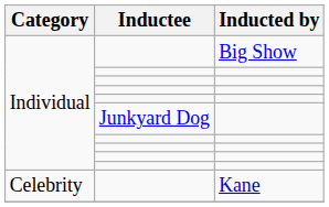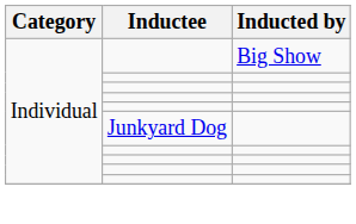 <table class="wikitable">
 <tr>
 <th>Category</th>
 <th>Inductee</th>
 <th>Inducted by</th>
 </tr>
 <tr>
 <td rowspan="10">Individual</td>
 <td></td>
 <td><a href='#'>Big Show</a></td>
 </tr>
 <tr>
 <td></td>
 <td></td>
 </tr>
 <tr>
 <td></td>
 <td></td>
 </tr>
 <tr>
 <td></td>
 <td></td>
 </tr>
 <tr>
 <td></td>
 <td></td>
 </tr>
 <tr>
 <td><a href='#'>Junkyard Dog</a></td>
 <td></td>
 </tr>
 <tr>
 <td></td>
 <td></td>
 </tr>
 <tr>
 <td></td>
 <td></td>
 </tr>
 <tr>
 <td></td>
 <td></td>
 </tr>
 <tr>
 <td></td>
 <td></td>
 </tr>
 <tr>
-<td>Celebrity</td>
-<td></td>
-<td><a href='#'>Kane</a></td>
-</tr>
-<tr>
 </tr>
 </table>
